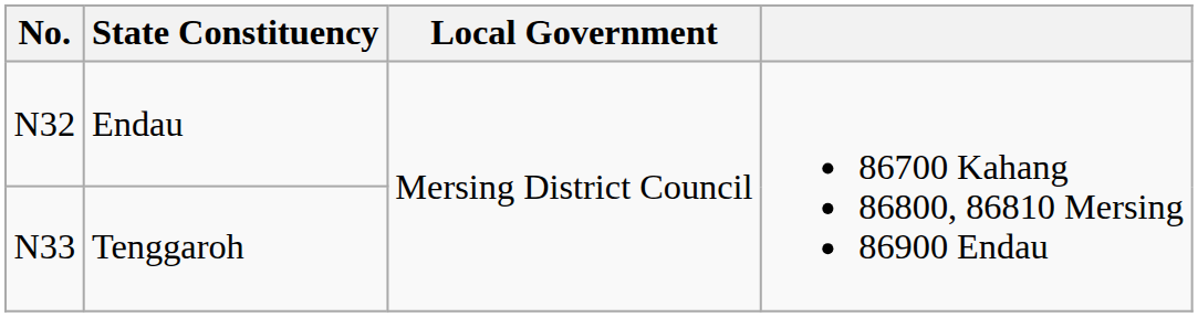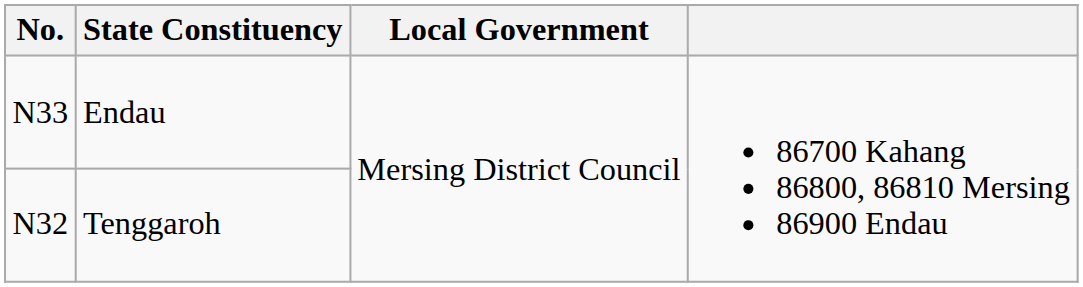 <table class="wikitable">
 <tr>
 <th>No.</th>
 <th>State Constituency</th>
 <th>Local Government</th>
 <th></th>
 </tr>
 <tr>
-<td>N32</td>
+<td>N33</td>
 <td>Endau</td>
 <td rowspan="2">Mersing District Council</td>
 <td rowspan="2"><br><ul><li>86700 Kahang</li><li>86800, 86810 Mersing</li><li>86900 Endau</li></ul></td>
 </tr>
 <tr>
-<td>N33</td>
+<td>N32</td>
 <td>Tenggaroh</td>
 </tr>
 </table>
